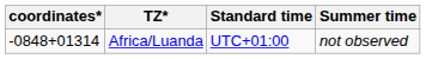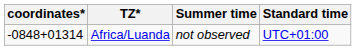 <table class="wikitable sortable">
 <tr>
 <th>coordinates*</th>
 <th>TZ*</th>
+<th>Summer time</th>
 <th>Standard time</th>
-<th>Summer time</th>
 </tr>
 <tr --->
 <td>-0848+01314</td>
 <td><a href='#'>Africa/Luanda</a></td>
+<td><em>not observed</em></td>
 <td><a href='#'>UTC+01:00</a></td>
-<td><em>not observed</em></td>
 </tr>
 </table>
